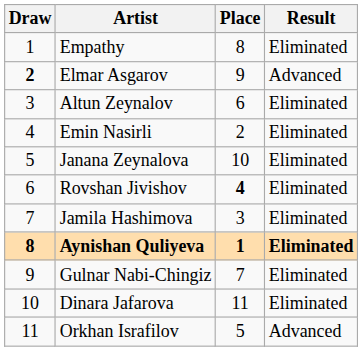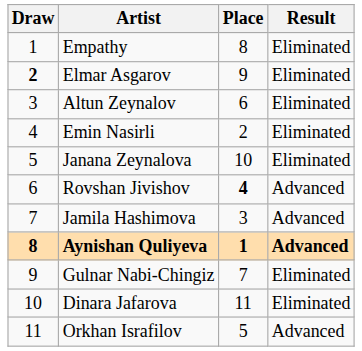 <table class="sortable wikitable" style="margin: 1em auto 1em auto; text-align:center">
 <tr>
 <th>Draw</th>
 <th>Artist</th>
 <th>Place</th>
 <th>Result</th>
 </tr>
 <tr>
 <td>1</td>
 <td align="left">Empathy</td>
 <td>8</td>
 <td align="left">Eliminated</td>
 </tr>
 <tr>
 <td><strong>2</strong></td>
 <td align="left">Elmar Asgarov</td>
 <td>9</td>
-<td align="left">Advanced</td>
+<td align="left">Eliminated</td>
 </tr>
 <tr>
 <td>3</td>
 <td align="left">Altun Zeynalov</td>
 <td>6</td>
 <td align="left">Eliminated</td>
 </tr>
 <tr>
 <td>4</td>
 <td align="left">Emin Nasirli</td>
 <td>2</td>
 <td align="left">Eliminated</td>
 </tr>
 <tr>
 <td>5</td>
 <td align="left">Janana Zeynalova</td>
 <td>10</td>
 <td align="left">Eliminated</td>
 </tr>
 <tr>
 <td>6</td>
 <td align="left">Rovshan Jivishov</td>
 <td><strong>4</strong></td>
-<td align="left">Eliminated</td>
+<td align="left">Advanced</td>
 </tr>
 <tr>
 <td>7</td>
 <td align="left">Jamila Hashimova</td>
 <td>3</td>
-<td align="left">Eliminated</td>
+<td align="left">Advanced</td>
 </tr>
 <tr style="font-weight:bold; background:navajowhite;">
 <td>8</td>
 <td align="left">Aynishan Quliyeva</td>
 <td>1</td>
-<td align="left">Eliminated</td>
+<td align="left">Advanced</td>
 </tr>
 <tr>
 <td>9</td>
 <td align="left">Gulnar Nabi-Chingiz</td>
 <td>7</td>
 <td align="left">Eliminated</td>
 </tr>
 <tr>
 <td>10</td>
 <td align="left">Dinara Jafarova</td>
 <td>11</td>
 <td align="left">Eliminated</td>
 </tr>
 <tr>
 <td>11</td>
 <td align="left">Orkhan Israfilov</td>
 <td>5</td>
 <td align="left">Advanced</td>
 </tr>
 </table>
